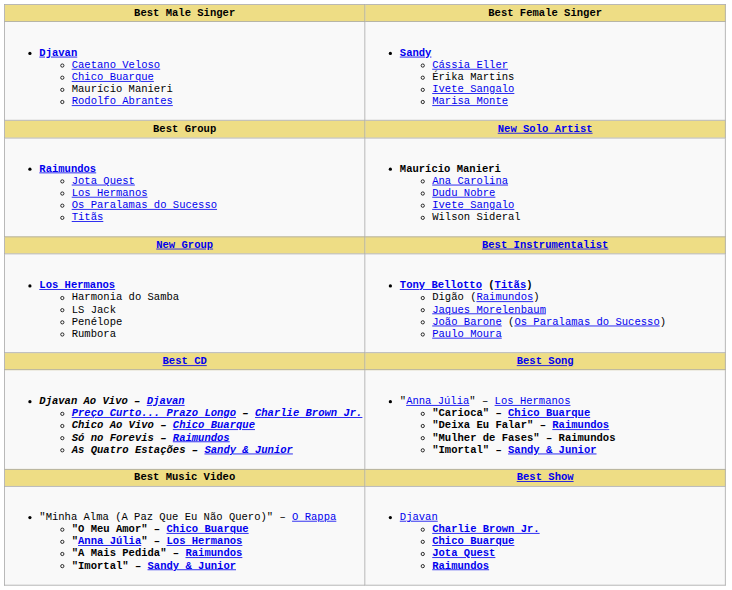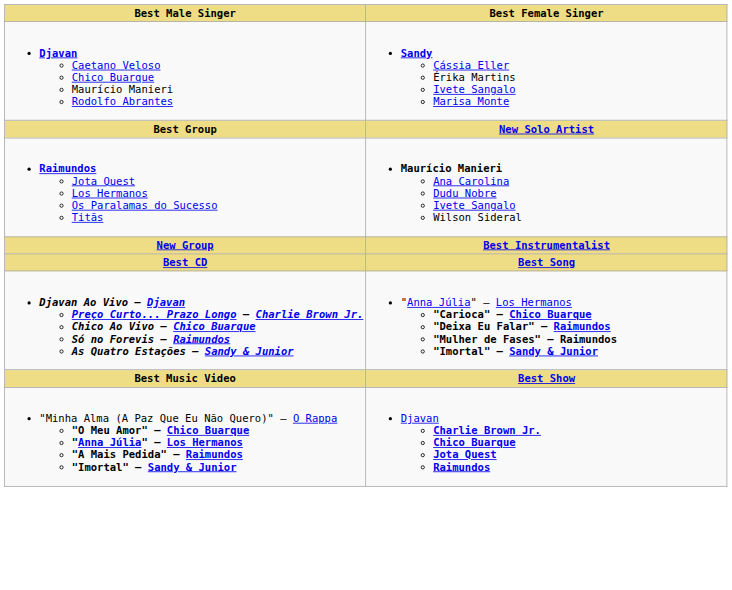 <table class="wikitable" style="width=">
 <tr>
 <th scope="col" width="50%" style="background:#EEDD85;">Best Male Singer</th>
 <th scope="col" width="50%" style="background:#EEDD85;">Best Female Singer</th>
 </tr>
 <tr>
 <td style="vertical-align:top"><br><ul><li><strong><a href='#'>Djavan</a></strong><ul><li><a href='#'>Caetano Veloso</a></li><li><a href='#'>Chico Buarque</a></li><li>Maurício Manieri</li><li><a href='#'>Rodolfo Abrantes</a></li></ul></li></ul></td>
 <td style="vertical-align:top"><br><ul><li><strong><a href='#'>Sandy</a></strong><ul><li><a href='#'>Cássia Eller</a></li><li>Érika Martins</li><li><a href='#'>Ivete Sangalo</a></li><li><a href='#'>Marisa Monte</a></li></ul></li></ul></td>
 </tr>
 <tr>
 <th scope="col" width="50%" style="background:#EEDD85;">Best Group</th>
 <th scope="col" width="50%" style="background:#EEDD85;"><a href='#'>New Solo Artist</a></th>
 </tr>
 <tr>
 <td style="vertical-align:top"><br><ul><li><strong><a href='#'>Raimundos</a></strong><ul><li><a href='#'>Jota Quest</a></li><li><a href='#'>Los Hermanos</a></li><li><a href='#'>Os Paralamas do Sucesso</a></li><li><a href='#'>Titãs</a></li></ul></li></ul></td>
 <td style="vertical-align:top"><br><ul><li><strong>Maurício Manieri</strong><ul><li><a href='#'>Ana Carolina</a></li><li><a href='#'>Dudu Nobre</a></li><li><a href='#'>Ivete Sangalo</a></li><li>Wilson Sideral</li></ul></li></ul></td>
 </tr>
 <tr>
 <th scope="col" width="50%" style="background:#EEDD85;"><a href='#'>New Group</a></th>
 <th scope="col" width="50%" style="background:#EEDD85;"><a href='#'>Best Instrumentalist</a></th>
 </tr>
 <tr>
-<td style="vertical-align:top"><br><ul><li><strong><a href='#'>Los Hermanos</a></strong><ul><li>Harmonia do Samba</li><li>LS Jack</li><li>Penélope</li><li>Rumbora</li></ul></li></ul></td>
-<td style="vertical-align:top"><br><ul><li><strong><a href='#'>Tony Bellotto</a> (<a href='#'>Titãs</a>)</strong><ul><li>Digão (<a href='#'>Raimundos</a>)</li><li><a href='#'>Jaques Morelenbaum</a></li><li><a href='#'>João Barone</a> (<a href='#'>Os Paralamas do Sucesso</a>)</li><li><a href='#'>Paulo Moura</a></li></ul></li></ul></td>
-</tr>
-<tr>
 <th scope="col" width="50%" style="background:#EEDD85;"><a href='#'>Best CD</a></th>
 <th scope="col" width="50%" style="background:#EEDD85;"><a href='#'>Best Song</a></th>
 </tr>
 <tr>
 <td style="vertical-align:top"><br><ul><li><strong><em>Djavan Ao Vivo<em> – <a href='#'>Djavan</a><strong><ul><li></em><a href='#'>Preço Curto... Prazo Longo</a><em> – <a href='#'>Charlie Brown Jr.</a></li><li></em>Chico Ao Vivo<em> – <a href='#'>Chico Buarque</a></li><li></em>Só no Forevis<em> – <a href='#'>Raimundos</a></li><li></em>As Quatro Estações<em> – <a href='#'>Sandy & Junior</a></li></ul></li></ul></td>
 <td style="vertical-align:top"><br><ul><li></strong>"<a href='#'>Anna Júlia</a>" – <a href='#'>Los Hermanos</a><strong><ul><li>"Carioca" – <a href='#'>Chico Buarque</a></li><li>"Deixa Eu Falar" – <a href='#'>Raimundos</a></li><li>"Mulher de Fases" – Raimundos</li><li>"Imortal" – <a href='#'>Sandy & Junior</a></li></ul></li></ul></td>
 </tr>
 <tr>
 <th scope="col" width="50%" style="background:#EEDD85;">Best Music Video</th>
 <th scope="col" width="50%" style="background:#EEDD85;"><a href='#'>Best Show</a></th>
 </tr>
 <tr>
 <td style="vertical-align:top"><br><ul><li></strong>"Minha Alma (A Paz Que Eu Não Quero)" – <a href='#'>O Rappa</a><strong><ul><li>"O Meu Amor" – <a href='#'>Chico Buarque</a></li><li>"<a href='#'>Anna Júlia</a>" – <a href='#'>Los Hermanos</a></li><li>"A Mais Pedida" – <a href='#'>Raimundos</a></li><li>"Imortal" – <a href='#'>Sandy & Junior</a></li></ul></li></ul></td>
 <td style="vertical-align:top"><br><ul><li></strong><a href='#'>Djavan</a><strong><ul><li><a href='#'>Charlie Brown Jr.</a></li><li><a href='#'>Chico Buarque</a></li><li><a href='#'>Jota Quest</a></li><li><a href='#'>Raimundos</a></li></ul></li></ul></td>
 </tr>
 </table>
